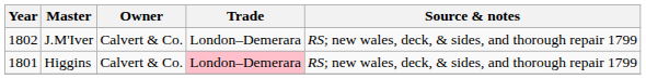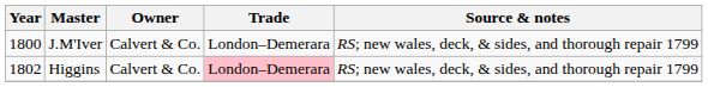 <table class=" wikitable">
 <tr>
 <th>Year</th>
 <th>Master</th>
 <th>Owner</th>
 <th>Trade</th>
 <th>Source & notes</th>
 </tr>
 <tr>
-<td>1802</td>
+<td>1800</td>
 <td>J.M'Iver</td>
 <td>Calvert & Co.</td>
 <td>London–Demerara</td>
 <td><em>RS</em>; new wales, deck, & sides, and thorough repair 1799</td>
 </tr>
 <tr>
-<td>1801</td>
+<td>1802</td>
 <td>Higgins</td>
 <td>Calvert & Co.</td>
 <td style="background: pink;">London–Demerara</td>
 <td><em>RS</em>; new wales, deck, & sides, and thorough repair 1799</td>
 </tr>
 <tr>
 </tr>
 </table>
